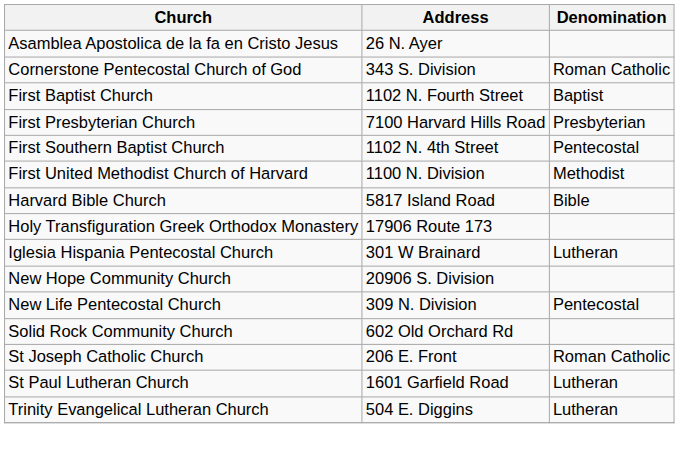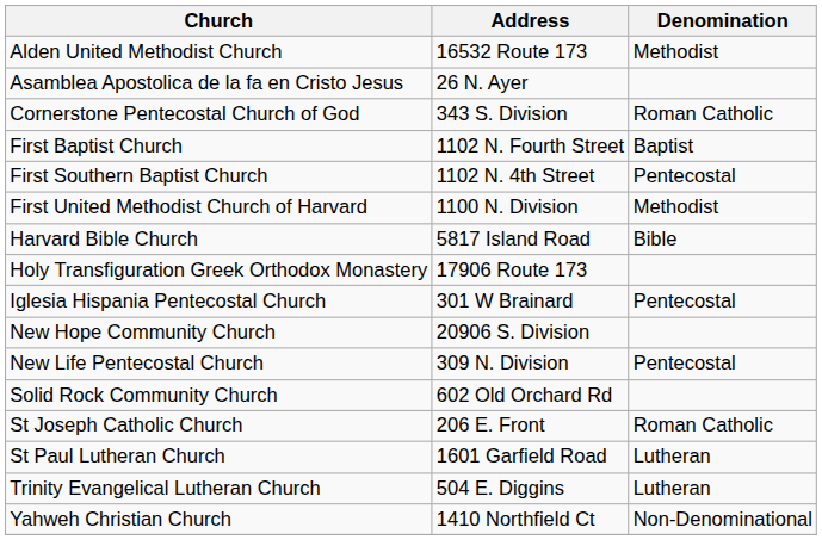 <table class="wikitable collapsible collapsed sortable">
 <tr>
 <th>Church</th>
 <th>Address</th>
 <th>Denomination</th>
+</tr>
+<tr>
+<td>Alden United Methodist Church</td>
+<td>16532 Route 173</td>
+<td>Methodist</td>
 </tr>
 <tr>
 <td>Asamblea Apostolica de la fa en Cristo Jesus</td>
 <td>26 N. Ayer</td>
 <td></td>
 </tr>
 <tr>
 <td>Cornerstone Pentecostal Church of God</td>
 <td>343 S. Division</td>
 <td>Roman Catholic</td>
 </tr>
 <tr>
 <td>First Baptist Church</td>
 <td>1102 N. Fourth Street</td>
 <td>Baptist</td>
-</tr>
-<tr>
-<td>First Presbyterian Church</td>
-<td>7100 Harvard Hills Road</td>
-<td>Presbyterian</td>
 </tr>
 <tr>
 <td>First Southern Baptist Church</td>
 <td>1102 N. 4th Street</td>
 <td>Pentecostal</td>
 </tr>
 <tr>
 <td>First United Methodist Church of Harvard</td>
 <td>1100 N. Division</td>
 <td>Methodist</td>
 </tr>
 <tr>
 <td>Harvard Bible Church</td>
 <td>5817 Island Road</td>
 <td>Bible</td>
 </tr>
 <tr>
 <td>Holy Transfiguration Greek Orthodox Monastery</td>
 <td>17906 Route 173</td>
 <td></td>
 </tr>
 <tr>
 <td>Iglesia Hispania Pentecostal Church</td>
 <td>301 W Brainard</td>
-<td>Lutheran</td>
+<td>Pentecostal</td>
 </tr>
 <tr>
 <td>New Hope Community Church</td>
 <td>20906 S. Division</td>
 <td></td>
 </tr>
 <tr>
 <td>New Life Pentecostal Church</td>
 <td>309 N. Division</td>
 <td>Pentecostal</td>
 </tr>
 <tr>
 <td>Solid Rock Community Church</td>
 <td>602 Old Orchard Rd</td>
 <td></td>
 </tr>
 <tr>
 <td>St Joseph Catholic Church</td>
 <td>206 E. Front</td>
 <td>Roman Catholic</td>
 </tr>
 <tr>
 <td>St Paul Lutheran Church</td>
 <td>1601 Garfield Road</td>
 <td>Lutheran</td>
 </tr>
 <tr>
 <td>Trinity Evangelical Lutheran Church</td>
 <td>504 E. Diggins</td>
 <td>Lutheran</td>
 </tr>
 <tr>
+<td>Yahweh Christian Church</td>
+<td>1410 Northfield Ct</td>
+<td>Non-Denominational</td>
+</tr>
+<tr>
 </tr>
 </table>
